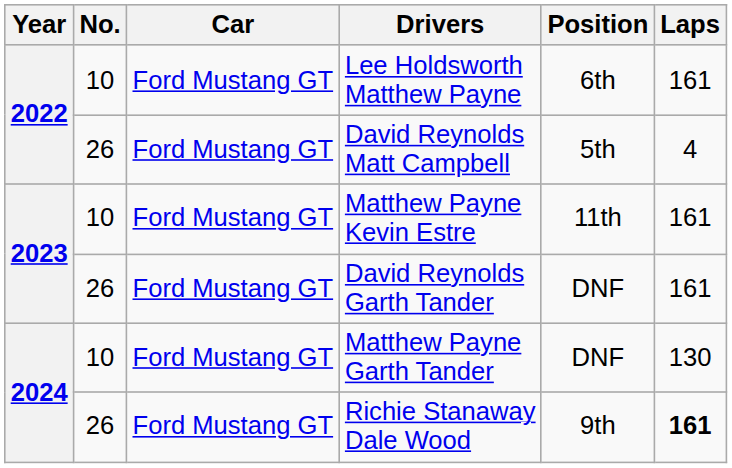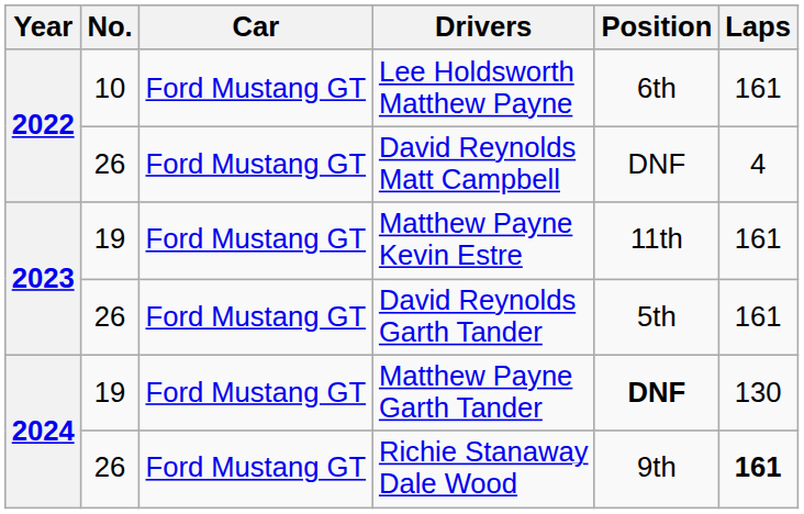 <table class="wikitable">
 <tr>
 <th>Year</th>
 <th>No.</th>
 <th>Car</th>
 <th>Drivers</th>
 <th>Position</th>
 <th>Laps</th>
 </tr>
 <tr>
 <th rowspan=2><a href='#'>2022</a></th>
 <td align=center>10</td>
 <td><a href='#'>Ford Mustang GT</a></td>
 <td> <a href='#'>Lee Holdsworth</a><br> <a href='#'>Matthew Payne</a></td>
 <td align=center>6th</td>
 <td align=center>161</td>
 </tr>
 <tr>
 <td align=center>26</td>
 <td><a href='#'>Ford Mustang GT</a></td>
 <td> <a href='#'>David Reynolds</a><br> <a href='#'>Matt Campbell</a></td>
-<td align=center>5th</td>
+<td align=center>DNF</td>
 <td align=center>4</td>
 </tr>
 <tr>
 <th rowspan=2><a href='#'>2023</a></th>
-<td align=center>10</td>
+<td align=center>19</td>
 <td><a href='#'>Ford Mustang GT</a></td>
 <td> <a href='#'>Matthew Payne</a><br> <a href='#'>Kevin Estre</a></td>
 <td align=center>11th</td>
 <td align=center>161</td>
 </tr>
 <tr>
 <td align=center>26</td>
 <td><a href='#'>Ford Mustang GT</a></td>
 <td> <a href='#'>David Reynolds</a><br> <a href='#'>Garth Tander</a></td>
-<td align=center>DNF</td>
+<td align=center>5th</td>
 <td align=center>161</td>
 </tr>
 <tr>
 <th rowspan=2><a href='#'>2024</a></th>
-<td align=center>10</td>
+<td align=center>19</td>
 <td><a href='#'>Ford Mustang GT</a></td>
 <td> <a href='#'>Matthew Payne</a><br> <a href='#'>Garth Tander</a></td>
-<td align=center>DNF</td>
+<td align=center><strong>DNF</strong></td>
 <td align=center>130</td>
 </tr>
 <tr>
 <td align=center>26</td>
 <td><a href='#'>Ford Mustang GT</a></td>
 <td> <a href='#'>Richie Stanaway</a><br> <a href='#'>Dale Wood</a></td>
 <td align=center>9th</td>
 <td align=center><strong>161</strong></td>
 </tr>
 </table>
